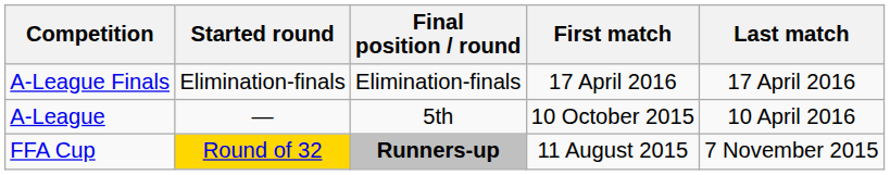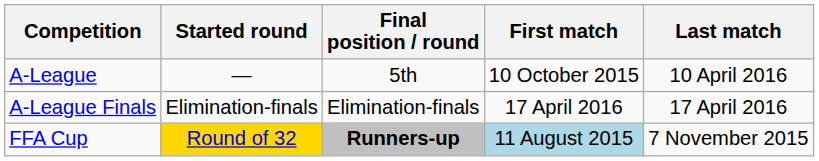 <table class="wikitable">
 <tr>
 <th>Competition</th>
 <th>Started round</th>
 <th>Final <br>position / round</th>
 <th>First match</th>
 <th>Last match</th>
 </tr>
 <tr style="text-align: center">
+<td align=left><a href='#'>A-League</a></td>
+<td>—</td>
+<td>5th</td>
+<td>10 October 2015</td>
+<td>10 April 2016</td>
+</tr>
+<tr style="text-align: center">
 <td align=left><a href='#'>A-League Finals</a></td>
 <td>Elimination-finals</td>
 <td>Elimination-finals</td>
 <td>17 April 2016</td>
 <td>17 April 2016</td>
 </tr>
 <tr style="text-align: center">
-<td align=left><a href='#'>A-League</a></td>
-<td>—</td>
-<td>5th</td>
-<td>10 October 2015</td>
-<td>10 April 2016</td>
-</tr>
-<tr style="text-align: center">
 <td align=left><a href='#'>FFA Cup</a></td>
 <td style="background: gold;"><a href='#'>Round of 32</a></td>
 <td style="background:silver;"><strong>Runners-up</strong></td>
-<td>11 August 2015</td>
+<td style="background: lightblue;">11 August 2015</td>
 <td>7 November 2015</td>
 </tr>
 </table>
